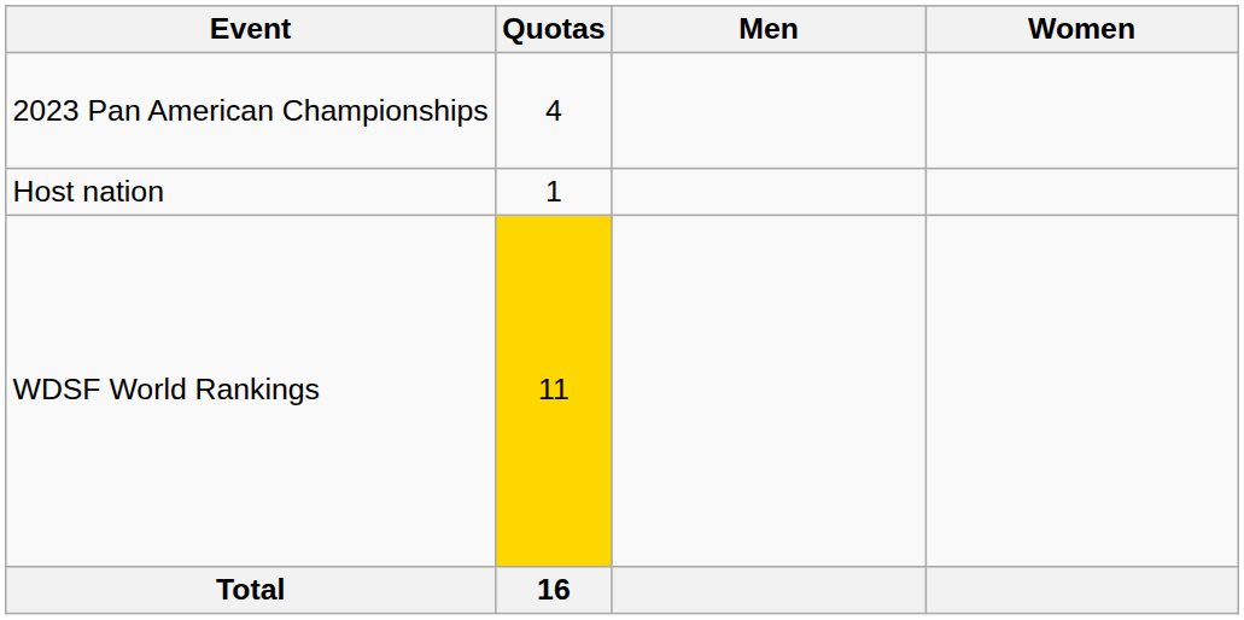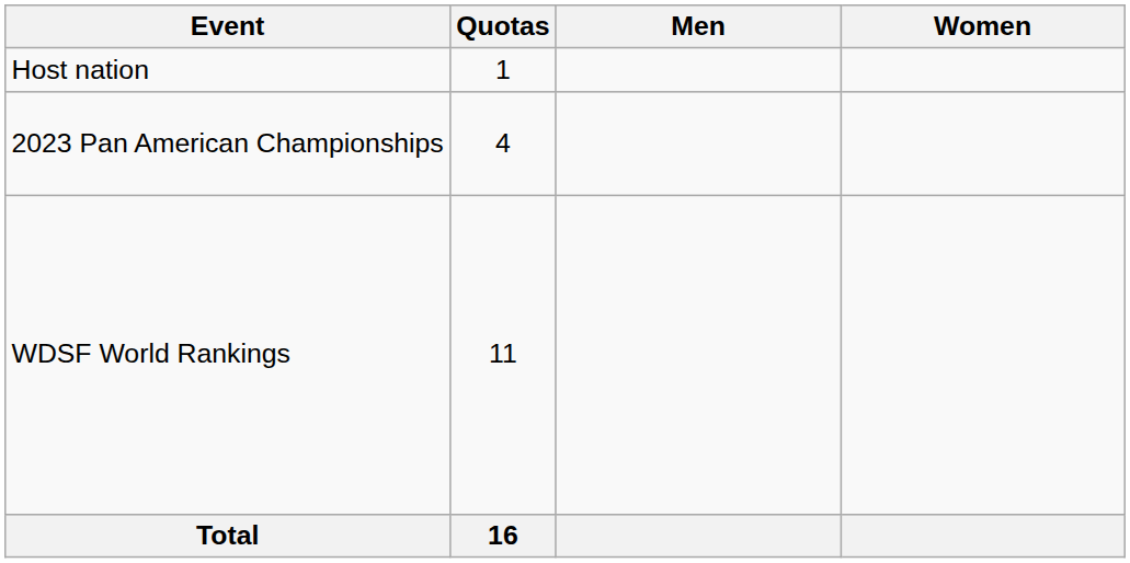 <table class="wikitable">
 <tr>
 <th>Event</th>
 <th>Quotas</th>
 <th width=160>Men</th>
 <th width=160>Women</th>
 </tr>
 <tr>
+<td>Host nation</td>
+<td align=center>1</td>
+<td></td>
+<td></td>
+</tr>
+<tr>
 <td>2023 Pan American Championships</td>
 <td align=center>4</td>
 <td><br><br><br></td>
 <td><br><br><br></td>
 </tr>
 <tr>
-<td>Host nation</td>
-<td align=center>1</td>
-<td></td>
-<td></td>
-</tr>
-<tr>
 <td>WDSF World Rankings</td>
-<td align=center style="background: gold;">11</td>
+<td align=center>11</td>
 <td><br><br><br><br><br><br><br><br><br><br></td>
 <td><br><br><br><br><br><br><br><br><br><br></td>
 </tr>
 <tr>
 <th>Total</th>
 <th align="center">16</th>
 <th align="center"></th>
 <th align="center"></th>
 </tr>
 </table>
